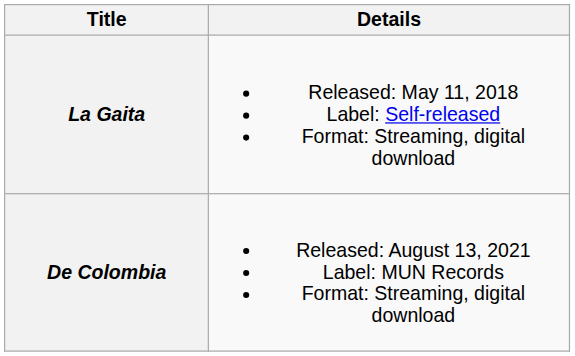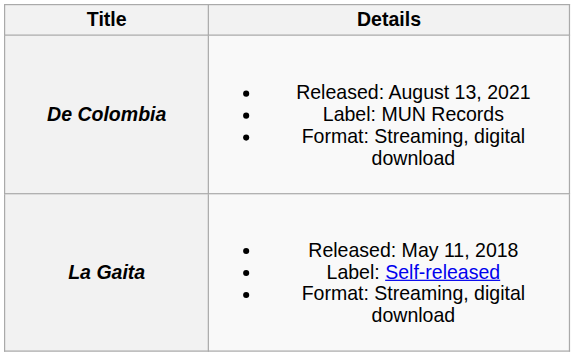 <table class="wikitable plainrowheaders" style="text-align:center;">
 <tr>
 <th scope="col" style="width:10em;">Title</th>
 <th scope="col" style="width:18em;">Details</th>
 </tr>
 <tr>
+<th scope="row"><em>De Colombia</em></th>
+<td><br><ul><li>Released: August 13, 2021</li><li>Label: MUN Records</li><li>Format: Streaming, digital download</li></ul></td>
+</tr>
+<tr>
 <th scope="row"><em>La Gaita</em></th>
 <td><br><ul><li>Released: May 11, 2018</li><li>Label: <a href='#'>Self-released</a></li><li>Format: Streaming, digital download</li></ul></td>
 </tr>
-<tr>
-<th scope="row"><em>De Colombia</em></th>
-<td><br><ul><li>Released: August 13, 2021</li><li>Label: MUN Records</li><li>Format: Streaming, digital download</li></ul></td>
-</tr>
 </table>
